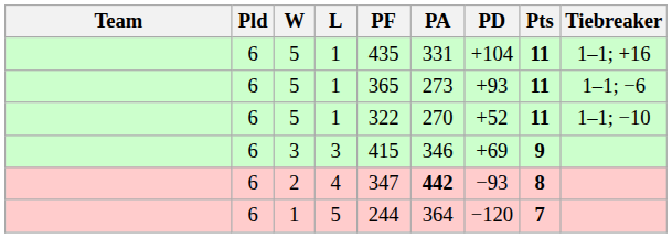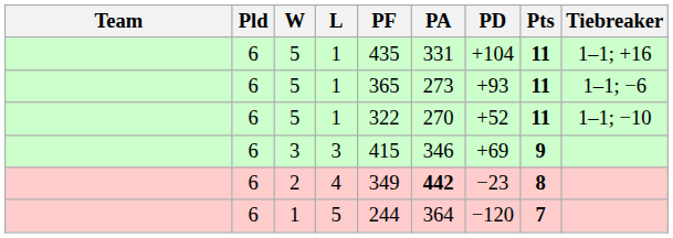 <table class="wikitable" style="text-align:center;">
 <tr>
 <th width=170>Team</th>
 <th width=25>Pld</th>
 <th width=25>W</th>
 <th width=25>L</th>
 <th width=35>PF</th>
 <th width=35>PA</th>
 <th width=35>PD</th>
 <th width=25>Pts</th>
 <th width=50>Tiebreaker</th>
 </tr>
 <tr bgcolor=ccffcc>
 <td align="left"></td>
 <td>6</td>
 <td>5</td>
 <td>1</td>
 <td>435</td>
 <td>331</td>
 <td>+104</td>
 <td><strong>11</strong></td>
 <td>1–1; +16</td>
 </tr>
 <tr bgcolor=ccffcc>
 <td align="left"></td>
 <td>6</td>
 <td>5</td>
 <td>1</td>
 <td>365</td>
 <td>273</td>
 <td>+93</td>
 <td><strong>11</strong></td>
 <td>1–1; −6</td>
 </tr>
 <tr bgcolor=ccffcc>
 <td align="left"></td>
 <td>6</td>
 <td>5</td>
 <td>1</td>
 <td>322</td>
 <td>270</td>
 <td>+52</td>
 <td><strong>11</strong></td>
 <td>1–1; −10</td>
 </tr>
 <tr bgcolor=ccffcc>
 <td align="left"></td>
 <td>6</td>
 <td>3</td>
 <td>3</td>
 <td>415</td>
 <td>346</td>
 <td>+69</td>
 <td><strong>9</strong></td>
 <td></td>
 </tr>
 <tr bgcolor=ffcccc>
 <td align="left"></td>
 <td>6</td>
 <td>2</td>
 <td>4</td>
-<td>347</td>
+<td>349</td>
 <td><strong>442</strong></td>
-<td>−93</td>
+<td>−23</td>
 <td><strong>8</strong></td>
 <td></td>
 </tr>
 <tr bgcolor=ffcccc>
 <td align="left"></td>
 <td>6</td>
 <td>1</td>
 <td>5</td>
 <td>244</td>
 <td>364</td>
 <td>−120</td>
 <td><strong>7</strong></td>
 <td></td>
 </tr>
 </table>
